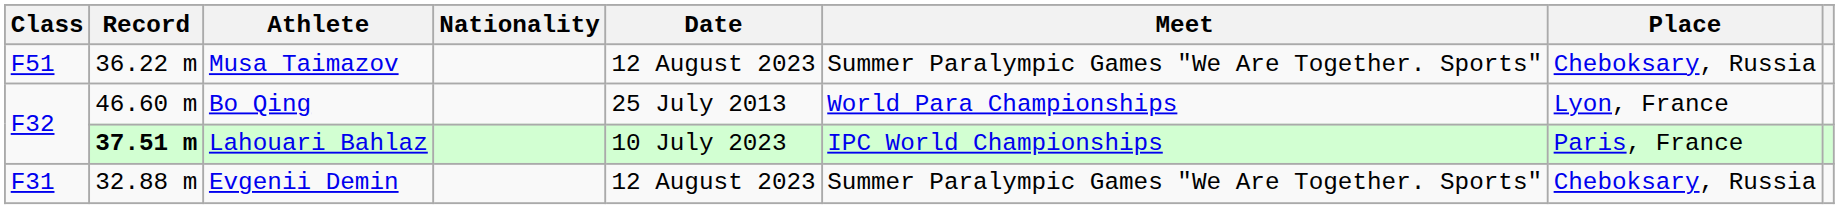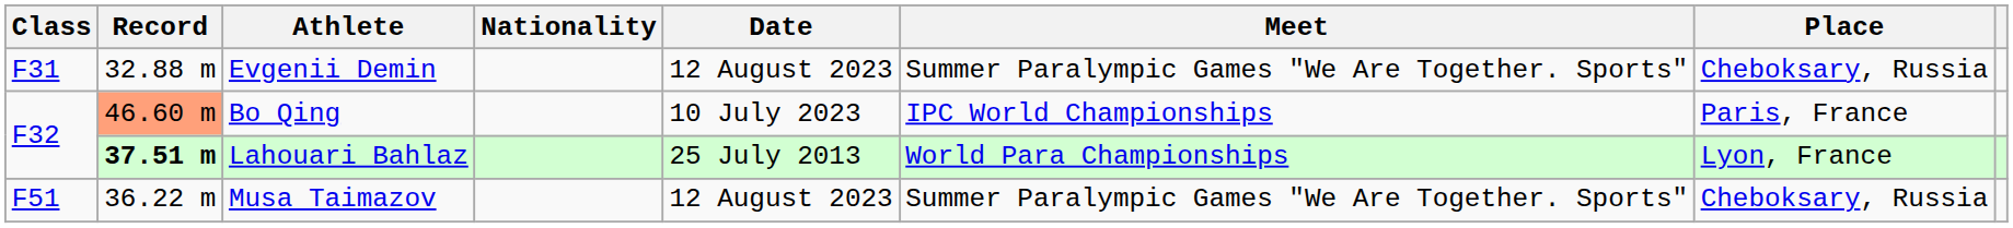 <table class="wikitable">
 <tr>
 <th>Class</th>
 <th>Record</th>
 <th>Athlete</th>
 <th>Nationality</th>
 <th>Date</th>
 <th>Meet</th>
 <th>Place</th>
 <th></th>
 </tr>
 <tr>
+<td><a href='#'>F31</a></td>
+<td>32.88 m</td>
+<td><a href='#'>Evgenii Demin</a></td>
+<td></td>
+<td>12 August 2023</td>
+<td>Summer Paralympic Games "We Are Together. Sports"</td>
+<td><a href='#'>Cheboksary</a>, Russia</td>
+<td></td>
+</tr>
+<tr>
+<td rowspan=2><a href='#'>F32</a></td>
+<td style="background: lightsalmon;">46.60 m</td>
+<td><a href='#'>Bo Qing</a></td>
+<td></td>
+<td>10 July 2023</td>
+<td><a href='#'>IPC World Championships</a></td>
+<td><a href='#'>Paris</a>, France</td>
+<td></td>
+</tr>
+<tr bgcolor=#D2FFD2>
+<td><strong>37.51 m</strong></td>
+<td><a href='#'>Lahouari Bahlaz</a></td>
+<td></td>
+<td>25 July 2013</td>
+<td><a href='#'>World Para Championships</a></td>
+<td><a href='#'>Lyon</a>, France</td>
+<td></td>
+</tr>
+<tr>
 <td><a href='#'>F51</a></td>
 <td>36.22 m</td>
 <td><a href='#'>Musa Taimazov</a></td>
 <td></td>
 <td>12 August 2023</td>
 <td>Summer Paralympic Games "We Are Together. Sports"</td>
 <td><a href='#'>Cheboksary</a>, Russia</td>
 <td></td>
 </tr>
-<tr>
-<td rowspan=2><a href='#'>F32</a></td>
-<td>46.60 m</td>
-<td><a href='#'>Bo Qing</a></td>
-<td></td>
-<td>25 July 2013</td>
-<td><a href='#'>World Para Championships</a></td>
-<td><a href='#'>Lyon</a>, France</td>
-<td></td>
-</tr>
-<tr bgcolor=#D2FFD2>
-<td><strong>37.51 m</strong></td>
-<td><a href='#'>Lahouari Bahlaz</a></td>
-<td></td>
-<td>10 July 2023</td>
-<td><a href='#'>IPC World Championships</a></td>
-<td><a href='#'>Paris</a>, France</td>
-<td></td>
-</tr>
-<tr>
-<td><a href='#'>F31</a></td>
-<td>32.88 m</td>
-<td><a href='#'>Evgenii Demin</a></td>
-<td></td>
-<td>12 August 2023</td>
-<td>Summer Paralympic Games "We Are Together. Sports"</td>
-<td><a href='#'>Cheboksary</a>, Russia</td>
-<td></td>
-</tr>
 </table>
